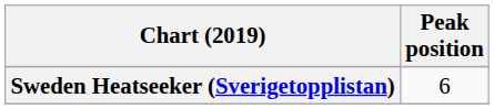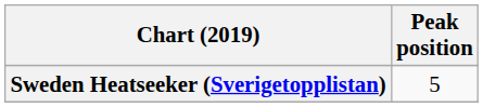 <table class="wikitable sortable plainrowheaders" style="text-align:center">
 <tr>
 <th scope="col">Chart (2019)</th>
 <th scope="col">Peak<br>position</th>
 </tr>
 <tr>
 </tr>
 <tr>
 </tr>
 <tr>
 </tr>
 <tr>
 </tr>
 <tr>
 <th scope="row">Sweden Heatseeker (<a href='#'>Sverigetopplistan</a>)</th>
-<td>6</td>
+<td>5</td>
 </tr>
 <tr>
 </tr>
 <tr>
 </tr>
 <tr>
 </tr>
 </table>
